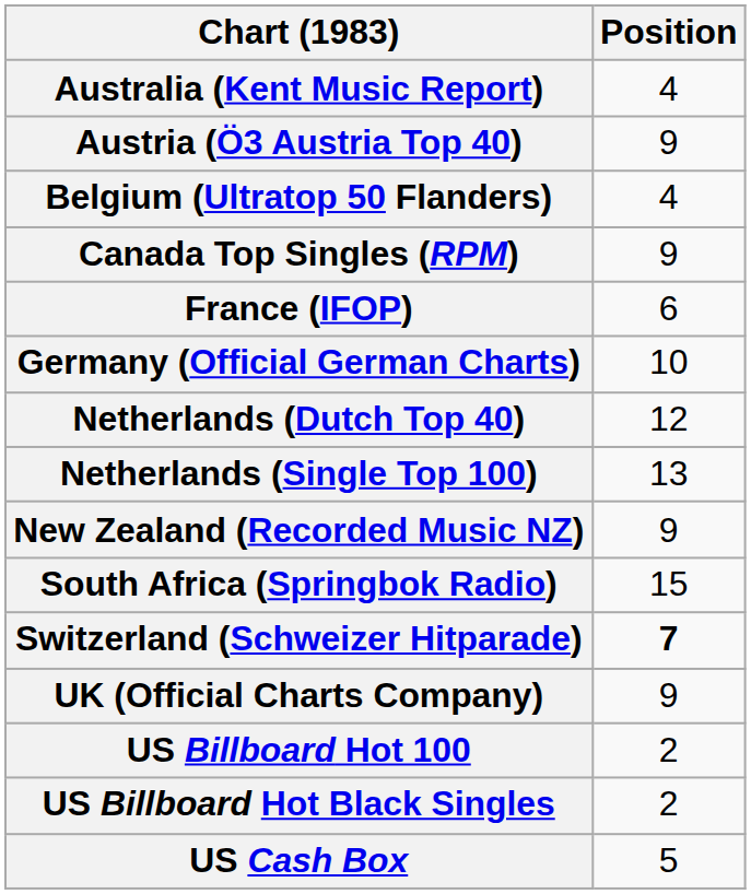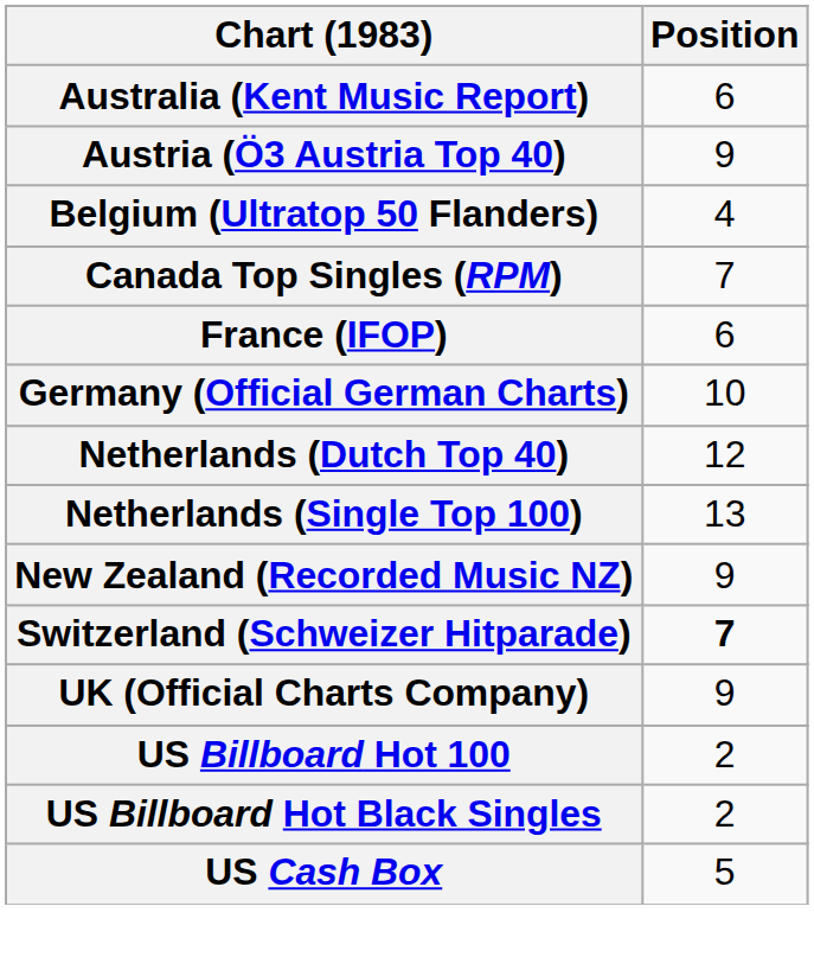 <table class="wikitable sortable plainrowheaders" style="text-align:center">
 <tr>
 <th scope="col">Chart (1983)</th>
 <th scope="col">Position</th>
 </tr>
 <tr>
 <th scope="row">Australia (<a href='#'>Kent Music Report</a>)</th>
-<td>4</td>
+<td>6</td>
 </tr>
 <tr>
 <th scope="row">Austria (<a href='#'>Ö3 Austria Top 40</a>)</th>
 <td>9</td>
 </tr>
 <tr>
 <th scope="row">Belgium (<a href='#'>Ultratop 50</a> Flanders)</th>
 <td>4</td>
 </tr>
 <tr>
 <th scope="row">Canada Top Singles (<em><a href='#'>RPM</a></em>)</th>
-<td>9</td>
+<td>7</td>
 </tr>
 <tr>
 <th scope="row">France (<a href='#'>IFOP</a>)</th>
 <td>6</td>
 </tr>
 <tr>
 <th scope="row">Germany (<a href='#'>Official German Charts</a>)</th>
 <td>10</td>
 </tr>
 <tr>
 <th scope="row">Netherlands (<a href='#'>Dutch Top 40</a>)</th>
 <td>12</td>
 </tr>
 <tr>
 <th scope="row">Netherlands (<a href='#'>Single Top 100</a>)</th>
 <td>13</td>
 </tr>
 <tr>
 <th scope="row">New Zealand (<a href='#'>Recorded Music NZ</a>)</th>
 <td>9</td>
 </tr>
 <tr>
-<th scope="row">South Africa (<a href='#'>Springbok Radio</a>)</th>
-<td>15</td>
-</tr>
-<tr>
 <th scope="row">Switzerland (<a href='#'>Schweizer Hitparade</a>)</th>
 <td><strong>7</strong></td>
 </tr>
 <tr>
 <th scope="row">UK (Official Charts Company)</th>
 <td>9</td>
 </tr>
 <tr>
 <th scope="row">US <a href='#'><em>Billboard</em> Hot 100</a></th>
 <td>2</td>
 </tr>
 <tr>
 <th scope="row">US <em>Billboard</em> <a href='#'>Hot Black Singles</a></th>
 <td>2</td>
 </tr>
 <tr>
 <th scope="row">US <em><a href='#'>Cash Box</a></em></th>
 <td>5</td>
 </tr>
 </table>
